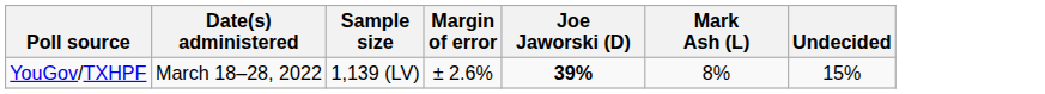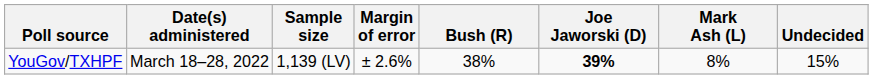 <table class="wikitable" style="font-size:90%;text-align:center;">
 <tr valign=bottom>
 <th>Poll source</th>
 <th>Date(s)<br>administered</th>
 <th>Sample<br>size</th>
 <th>Margin<br>of error</th>
+<th style="width:100px;"><br>Bush (R)</th>
 <th style="width:100px;">Joe<br>Jaworski (D)</th>
 <th style="width:100px;">Mark<br>Ash (L)</th>
 <th>Undecided</th>
 </tr>
 <tr>
 <td style="text-align:left;"><a href='#'>YouGov</a>/<a href='#'>TXHPF</a></td>
 <td>March 18–28, 2022</td>
 <td>1,139 (LV)</td>
 <td>± 2.6%</td>
+<td>38%</td>
 <td><strong>39%</strong></td>
 <td>8%</td>
 <td>15%</td>
 </tr>
 </table>
